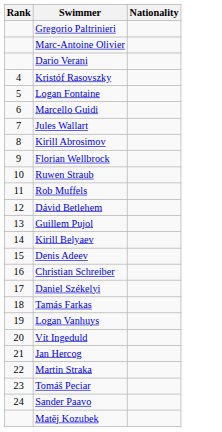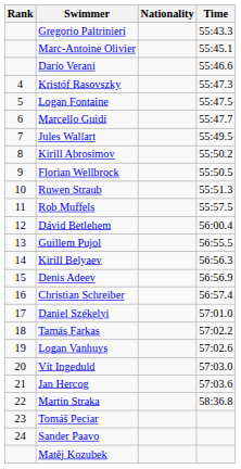 <table class="wikitable sortable" border="1" style="text-align:center">
 <tr>
 <th>Rank</th>
 <th>Swimmer</th>
 <th>Nationality</th>
+<th>Time</th>
 </tr>
 <tr>
 <td></td>
 <td align=left><a href='#'>Gregorio Paltrinieri</a></td>
 <td align=left></td>
+<td>55:43.3</td>
 </tr>
 <tr>
 <td></td>
 <td align=left><a href='#'>Marc-Antoine Olivier</a></td>
 <td align=left></td>
+<td>55:45.1</td>
 </tr>
 <tr>
 <td></td>
 <td align=left><a href='#'>Dario Verani</a></td>
 <td align=left></td>
+<td>55:46.6</td>
 </tr>
 <tr>
 <td>4</td>
 <td align=left><a href='#'>Kristóf Rasovszky</a></td>
 <td align=left></td>
+<td>55:47.3</td>
 </tr>
 <tr>
 <td>5</td>
 <td align=left><a href='#'>Logan Fontaine</a></td>
 <td align=left></td>
+<td>55:47.5</td>
 </tr>
 <tr>
 <td>6</td>
 <td align=left><a href='#'>Marcello Guidi</a></td>
 <td align=left></td>
+<td>55:47.7</td>
 </tr>
 <tr>
 <td>7</td>
 <td align=left><a href='#'>Jules Wallart</a></td>
 <td align=left></td>
+<td>55:49.5</td>
 </tr>
 <tr>
 <td>8</td>
 <td align=left><a href='#'>Kirill Abrosimov</a></td>
 <td align=left></td>
+<td>55:50.2</td>
 </tr>
 <tr>
 <td>9</td>
 <td align=left><a href='#'>Florian Wellbrock</a></td>
 <td align=left></td>
+<td>55:50.5</td>
 </tr>
 <tr>
 <td>10</td>
 <td align=left><a href='#'>Ruwen Straub</a></td>
 <td align=left></td>
+<td>55:51.3</td>
 </tr>
 <tr>
 <td>11</td>
 <td align=left><a href='#'>Rob Muffels</a></td>
 <td align=left></td>
+<td>55:57.5</td>
 </tr>
 <tr>
 <td>12</td>
 <td align=left><a href='#'>Dávid Betlehem</a></td>
 <td align=left></td>
+<td>56:00.4</td>
 </tr>
 <tr>
 <td>13</td>
 <td align=left><a href='#'>Guillem Pujol</a></td>
 <td align=left></td>
+<td>56:55.5</td>
 </tr>
 <tr>
 <td>14</td>
 <td align=left><a href='#'>Kirill Belyaev</a></td>
 <td align=left></td>
+<td>56:56.3</td>
 </tr>
 <tr>
 <td>15</td>
 <td align=left><a href='#'>Denis Adeev</a></td>
 <td align=left></td>
+<td>56:56.9</td>
 </tr>
 <tr>
 <td>16</td>
 <td align=left><a href='#'>Christian Schreiber</a></td>
 <td align=left></td>
+<td>56:57.4</td>
 </tr>
 <tr>
 <td>17</td>
 <td align=left><a href='#'>Daniel Székelyi</a></td>
 <td align=left></td>
+<td>57:01.0</td>
 </tr>
 <tr>
 <td>18</td>
 <td align=left><a href='#'>Tamás Farkas</a></td>
 <td align=left></td>
+<td>57:02.2</td>
 </tr>
 <tr>
 <td>19</td>
 <td align=left><a href='#'>Logan Vanhuys</a></td>
 <td align=left></td>
+<td>57:02.6</td>
 </tr>
 <tr>
 <td>20</td>
 <td align=left><a href='#'>Vít Ingeduld</a></td>
 <td align=left></td>
+<td>57:03.0</td>
 </tr>
 <tr>
 <td>21</td>
 <td align=left><a href='#'>Jan Hercog</a></td>
 <td align=left></td>
+<td>57:03.6</td>
 </tr>
 <tr>
 <td>22</td>
 <td align=left><a href='#'>Martin Straka</a></td>
 <td align=left></td>
+<td>58:36.8</td>
 </tr>
 <tr>
 <td>23</td>
 <td align=left><a href='#'>Tomáš Peciar</a></td>
 <td align=left></td>
+<td></td>
 </tr>
 <tr>
 <td>24</td>
 <td align=left><a href='#'>Sander Paavo</a></td>
 <td align=left></td>
+<td></td>
 </tr>
 <tr>
 <td></td>
 <td align=left><a href='#'>Matěj Kozubek</a></td>
 <td align=left></td>
+<td></td>
 </tr>
 </table>
